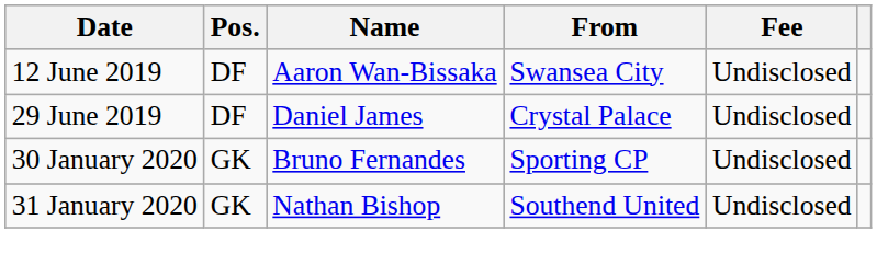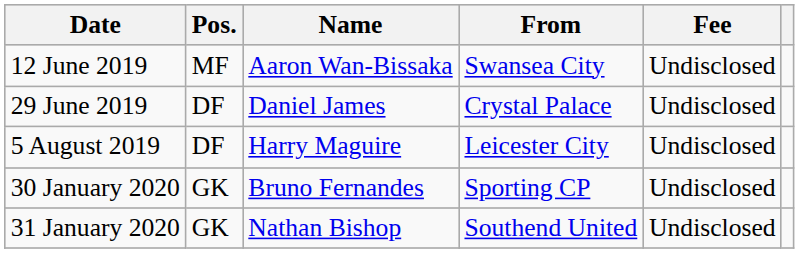 <table class="wikitable">
 <tr>
 <th>Date</th>
 <th>Pos.</th>
 <th>Name</th>
 <th>From</th>
 <th>Fee</th>
 <th></th>
 </tr>
 <tr>
 <td>12 June 2019</td>
-<td>DF</td>
+<td>MF</td>
 <td> <a href='#'>Aaron Wan-Bissaka</a></td>
 <td> <a href='#'>Swansea City</a></td>
 <td>Undisclosed</td>
 <td></td>
 </tr>
 <tr>
 <td>29 June 2019</td>
 <td>DF</td>
 <td> <a href='#'>Daniel James</a></td>
 <td> <a href='#'>Crystal Palace</a></td>
+<td>Undisclosed</td>
+<td></td>
+</tr>
+<tr>
+<td>5 August 2019</td>
+<td>DF</td>
+<td> <a href='#'>Harry Maguire</a></td>
+<td> <a href='#'>Leicester City</a></td>
 <td>Undisclosed</td>
 <td></td>
 </tr>
 <tr>
 <td>30 January 2020</td>
 <td>GK</td>
 <td> <a href='#'>Bruno Fernandes</a></td>
 <td> <a href='#'>Sporting CP</a></td>
 <td>Undisclosed</td>
 <td></td>
 </tr>
 <tr>
 <td>31 January 2020</td>
 <td>GK</td>
 <td> <a href='#'>Nathan Bishop</a></td>
 <td> <a href='#'>Southend United</a></td>
 <td>Undisclosed</td>
 <td></td>
 </tr>
 </table>
